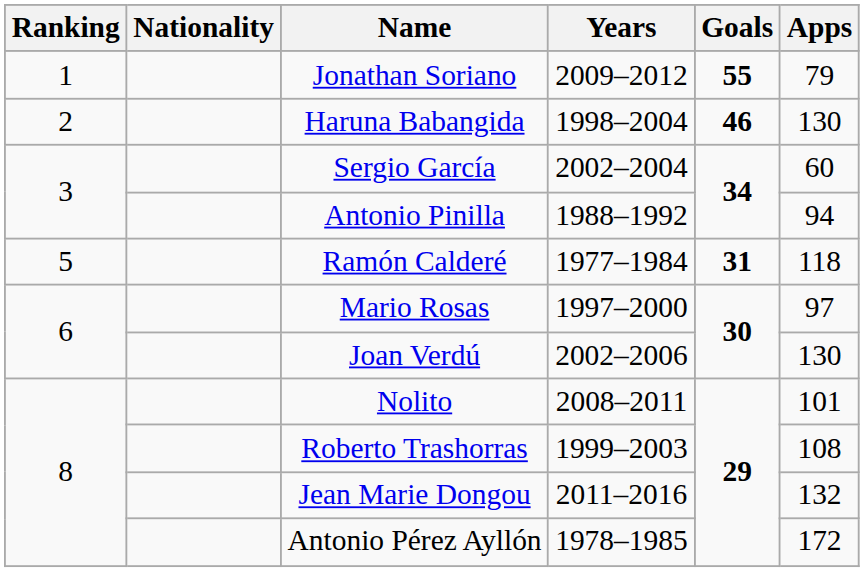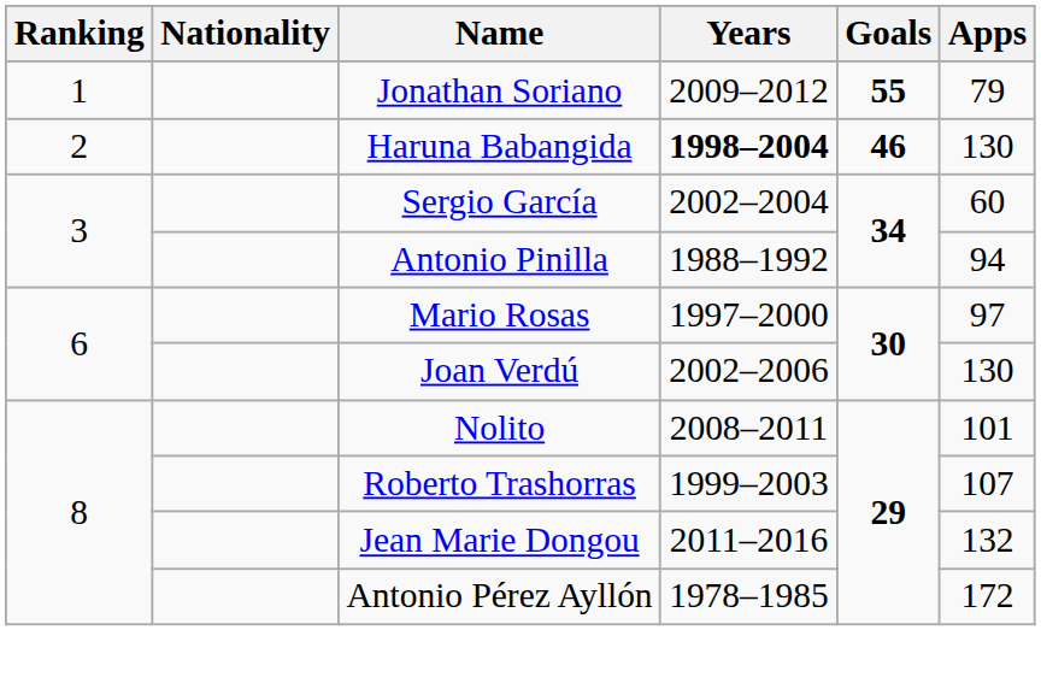 <table class="wikitable sortable" style=text-align:center>
 <tr>
 <th>Ranking</th>
 <th>Nationality</th>
 <th>Name</th>
 <th>Years</th>
 <th>Goals</th>
 <th>Apps</th>
 </tr>
 <tr>
 <td>1</td>
 <td align=left></td>
 <td><a href='#'>Jonathan Soriano</a></td>
 <td>2009–2012</td>
 <td><strong>55</strong></td>
 <td>79</td>
 </tr>
 <tr>
 <td>2</td>
 <td align=left></td>
 <td><a href='#'>Haruna Babangida</a></td>
-<td>1998–2004</td>
+<td><strong>1998–2004</strong></td>
 <td><strong>46</strong></td>
 <td>130</td>
 </tr>
 <tr>
 <td rowspan=2>3</td>
 <td align=left></td>
 <td><a href='#'>Sergio García</a></td>
 <td>2002–2004</td>
 <td rowspan=2><strong>34</strong></td>
 <td>60</td>
 </tr>
 <tr>
 <td align=left></td>
 <td><a href='#'>Antonio Pinilla</a></td>
 <td>1988–1992</td>
 <td>94</td>
-</tr>
-<tr>
-<td>5</td>
-<td align=left></td>
-<td><a href='#'>Ramón Calderé</a></td>
-<td>1977–1984</td>
-<td><strong>31</strong></td>
-<td>118</td>
 </tr>
 <tr>
 <td rowspan=2>6</td>
 <td align=left></td>
 <td><a href='#'>Mario Rosas</a></td>
 <td>1997–2000</td>
 <td rowspan=2><strong>30</strong></td>
 <td>97</td>
 </tr>
 <tr>
 <td align="left"></td>
 <td><a href='#'>Joan Verdú</a></td>
 <td>2002–2006</td>
 <td>130</td>
 </tr>
 <tr>
 <td rowspan=4>8</td>
 <td align=left></td>
 <td><a href='#'>Nolito</a></td>
 <td>2008–2011</td>
 <td rowspan=4><strong>29</strong></td>
 <td>101</td>
 </tr>
 <tr>
 <td align="left"></td>
 <td><a href='#'>Roberto Trashorras</a></td>
 <td>1999–2003</td>
-<td>108</td>
+<td>107</td>
 </tr>
 <tr>
 <td align="left"></td>
 <td><a href='#'>Jean Marie Dongou</a></td>
 <td>2011–2016</td>
 <td>132</td>
 </tr>
 <tr>
 <td align=left></td>
 <td>Antonio Pérez Ayllón</td>
 <td>1978–1985</td>
 <td>172</td>
 </tr>
 </table>
